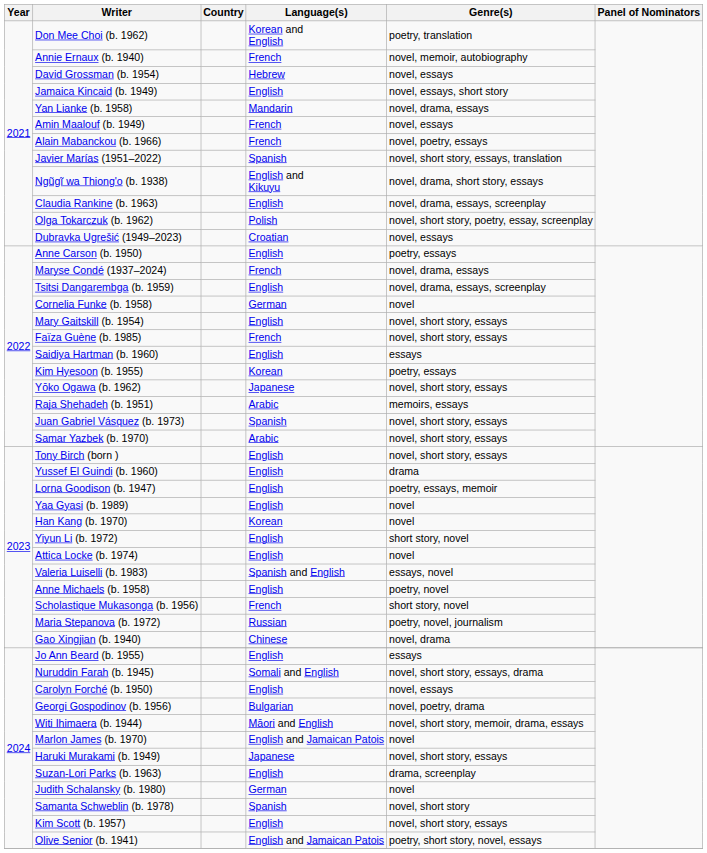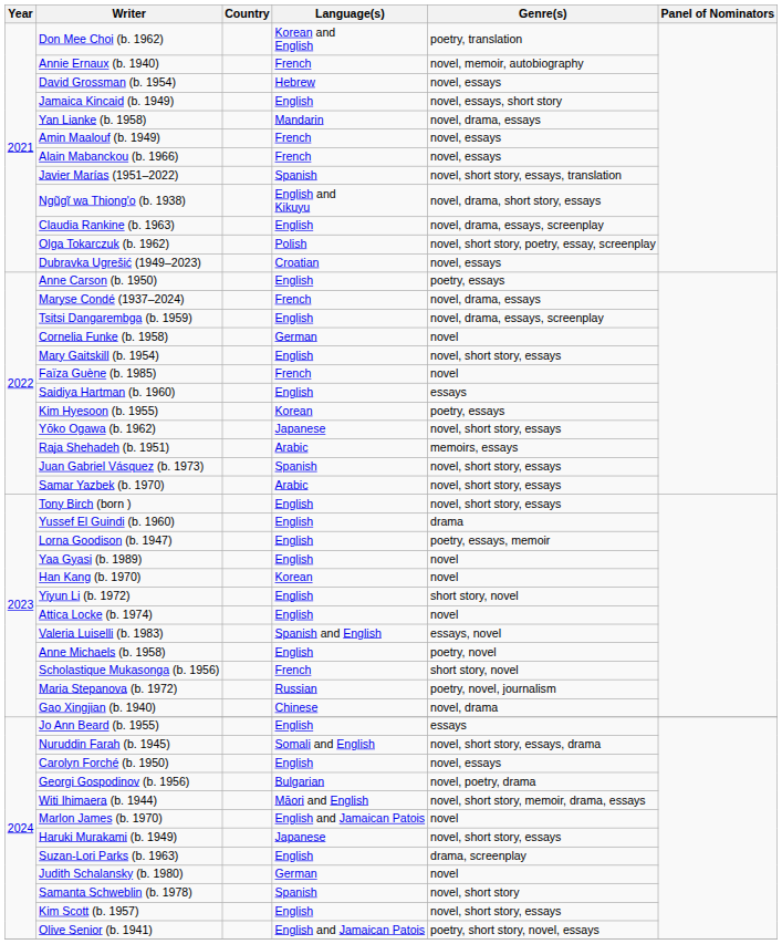 <table class="wikitable sortable">
 <tr>
 <th>Year</th>
 <th>Writer</th>
 <th>Country</th>
 <th>Language(s)</th>
 <th>Genre(s)</th>
 <th>Panel of Nominators</th>
 </tr>
 <tr>
 <td rowspan=12><a href='#'>2021</a></td>
 <td><a href='#'>Don Mee Choi</a> (b. 1962)</td>
 <td><br></td>
 <td><a href='#'>Korean</a> and <br><a href='#'>English</a></td>
 <td>poetry, translation</td>
 <td rowspan=12></td>
 </tr>
 <tr>
 <td><a href='#'>Annie Ernaux</a> (b. 1940)</td>
 <td></td>
 <td><a href='#'>French</a></td>
 <td>novel, memoir, autobiography</td>
 </tr>
 <tr>
 <td><a href='#'>David Grossman</a> (b. 1954)</td>
 <td></td>
 <td><a href='#'>Hebrew</a></td>
 <td>novel, essays</td>
 </tr>
 <tr>
 <td><a href='#'>Jamaica Kincaid</a> (b. 1949)</td>
 <td><br></td>
 <td><a href='#'>English</a></td>
 <td>novel, essays, short story</td>
 </tr>
 <tr>
 <td><a href='#'>Yan Lianke</a> (b. 1958)</td>
 <td></td>
 <td><a href='#'>Mandarin</a></td>
 <td>novel, drama, essays</td>
 </tr>
 <tr>
 <td><a href='#'>Amin Maalouf</a> (b. 1949)</td>
 <td><br></td>
 <td><a href='#'>French</a></td>
 <td>novel, essays</td>
 </tr>
 <tr>
 <td><a href='#'>Alain Mabanckou</a> (b. 1966)</td>
 <td><br></td>
 <td><a href='#'>French</a></td>
-<td>novel, poetry, essays</td>
+<td>novel, essays</td>
 </tr>
 <tr>
 <td><a href='#'>Javier Marías</a> (1951–2022)</td>
 <td></td>
 <td><a href='#'>Spanish</a></td>
 <td>novel, short story, essays, translation</td>
 </tr>
 <tr>
 <td><a href='#'>Ngũgĩ wa Thiong'o</a> (b. 1938)</td>
 <td></td>
 <td><a href='#'>English</a> and <br><a href='#'>Kikuyu</a></td>
 <td>novel, drama, short story, essays</td>
 </tr>
 <tr>
 <td><a href='#'>Claudia Rankine</a> (b. 1963)</td>
 <td></td>
 <td><a href='#'>English</a></td>
 <td>novel, drama, essays, screenplay</td>
 </tr>
 <tr>
 <td><a href='#'>Olga Tokarczuk</a> (b. 1962)</td>
 <td></td>
 <td><a href='#'>Polish</a></td>
 <td>novel, short story, poetry, essay, screenplay</td>
 </tr>
 <tr>
 <td><a href='#'>Dubravka Ugrešić</a> (1949–2023)</td>
 <td></td>
 <td><a href='#'>Croatian</a></td>
 <td>novel, essays</td>
 </tr>
 <tr>
 <td rowspan=12><a href='#'>2022</a></td>
 <td><a href='#'>Anne Carson</a> (b. 1950)</td>
 <td></td>
 <td><a href='#'>English</a></td>
 <td>poetry, essays</td>
 <td rowspan=12></td>
 </tr>
 <tr>
 <td><a href='#'>Maryse Condé</a> (1937–2024)</td>
 <td></td>
 <td><a href='#'>French</a></td>
 <td>novel, drama, essays</td>
 </tr>
 <tr>
 <td><a href='#'>Tsitsi Dangarembga</a> (b. 1959)</td>
 <td></td>
 <td><a href='#'>English</a></td>
 <td>novel, drama, essays, screenplay</td>
 </tr>
 <tr>
 <td><a href='#'>Cornelia Funke</a> (b. 1958)</td>
 <td></td>
 <td><a href='#'>German</a></td>
 <td>novel</td>
 </tr>
 <tr>
 <td><a href='#'>Mary Gaitskill</a> (b. 1954)</td>
 <td></td>
 <td><a href='#'>English</a></td>
 <td>novel, short story, essays</td>
 </tr>
 <tr>
 <td><a href='#'>Faïza Guène</a> (b. 1985)</td>
 <td></td>
 <td><a href='#'>French</a></td>
-<td>novel, short story, essays</td>
+<td>novel</td>
 </tr>
 <tr>
 <td><a href='#'>Saidiya Hartman</a> (b. 1960)</td>
 <td></td>
 <td><a href='#'>English</a></td>
 <td>essays</td>
 </tr>
 <tr>
 <td><a href='#'>Kim Hyesoon</a> (b. 1955)</td>
 <td></td>
 <td><a href='#'>Korean</a></td>
 <td>poetry, essays</td>
 </tr>
 <tr>
 <td><a href='#'>Yōko Ogawa</a> (b. 1962)</td>
 <td></td>
 <td><a href='#'>Japanese</a></td>
 <td>novel, short story, essays</td>
 </tr>
 <tr>
 <td><a href='#'>Raja Shehadeh</a> (b. 1951)</td>
 <td></td>
 <td><a href='#'>Arabic</a></td>
 <td>memoirs, essays</td>
 </tr>
 <tr>
 <td><a href='#'>Juan Gabriel Vásquez</a> (b. 1973)</td>
 <td></td>
 <td><a href='#'>Spanish</a></td>
 <td>novel, short story, essays</td>
 </tr>
 <tr>
 <td><a href='#'>Samar Yazbek</a> (b. 1970)</td>
 <td></td>
 <td><a href='#'>Arabic</a></td>
 <td>novel, short story, essays</td>
 </tr>
 <tr>
 <td rowspan=12><a href='#'>2023</a></td>
 <td><a href='#'>Tony Birch</a> (born )</td>
 <td></td>
 <td><a href='#'>English</a></td>
 <td>novel, short story, essays</td>
 <td rowspan=12></td>
 </tr>
 <tr>
 <td><a href='#'>Yussef El Guindi</a> (b. 1960)</td>
 <td><br></td>
 <td><a href='#'>English</a></td>
 <td>drama</td>
 </tr>
 <tr>
 <td><a href='#'>Lorna Goodison</a> (b. 1947)</td>
 <td></td>
 <td><a href='#'>English</a></td>
 <td>poetry, essays, memoir</td>
 </tr>
 <tr>
 <td><a href='#'>Yaa Gyasi</a> (b. 1989)</td>
 <td><br></td>
 <td><a href='#'>English</a></td>
 <td>novel</td>
 </tr>
 <tr>
 <td><a href='#'>Han Kang</a> (b. 1970)</td>
 <td></td>
 <td><a href='#'>Korean</a></td>
 <td>novel</td>
 </tr>
 <tr>
 <td><a href='#'>Yiyun Li</a> (b. 1972)</td>
 <td><br></td>
 <td><a href='#'>English</a></td>
 <td>short story, novel</td>
 </tr>
 <tr>
 <td><a href='#'>Attica Locke</a> (b. 1974)</td>
 <td></td>
 <td><a href='#'>English</a></td>
 <td>novel</td>
 </tr>
 <tr>
 <td><a href='#'>Valeria Luiselli</a> (b. 1983)</td>
 <td></td>
 <td><a href='#'>Spanish</a> and <a href='#'>English</a></td>
 <td>essays, novel</td>
 </tr>
 <tr>
 <td><a href='#'>Anne Michaels</a> (b. 1958)</td>
 <td></td>
 <td><a href='#'>English</a></td>
 <td>poetry, novel</td>
 </tr>
 <tr>
 <td><a href='#'>Scholastique Mukasonga</a> (b. 1956)</td>
 <td><br></td>
 <td><a href='#'>French</a></td>
 <td>short story, novel</td>
 </tr>
 <tr>
 <td><a href='#'>Maria Stepanova</a> (b. 1972)</td>
 <td></td>
 <td><a href='#'>Russian</a></td>
 <td>poetry, novel, journalism</td>
 </tr>
 <tr>
 <td><a href='#'>Gao Xingjian</a> (b. 1940)</td>
 <td><br></td>
 <td><a href='#'>Chinese</a></td>
 <td>novel, drama</td>
 </tr>
 <tr>
 <td rowspan=13><a href='#'>2024</a></td>
 </tr>
 <tr>
 <td><a href='#'>Jo Ann Beard</a> (b. 1955)</td>
 <td></td>
 <td><a href='#'>English</a></td>
 <td>essays</td>
 <td rowspan=12></td>
 </tr>
 <tr>
 <td><a href='#'>Nuruddin Farah</a> (b. 1945)</td>
 <td></td>
 <td><a href='#'>Somali</a> and <a href='#'>English</a></td>
 <td>novel, short story, essays, drama</td>
 </tr>
 <tr>
 <td><a href='#'>Carolyn Forché</a> (b. 1950)</td>
 <td></td>
 <td><a href='#'>English</a></td>
 <td>novel, essays</td>
 </tr>
 <tr>
 <td><a href='#'>Georgi Gospodinov</a> (b. 1956)</td>
 <td></td>
 <td><a href='#'>Bulgarian</a></td>
 <td>novel, poetry, drama</td>
 </tr>
 <tr>
 <td><a href='#'>Witi Ihimaera</a> (b. 1944)</td>
 <td></td>
 <td><a href='#'>Māori</a> and <a href='#'>English</a></td>
 <td>novel, short story, memoir, drama, essays</td>
 </tr>
 <tr>
 <td><a href='#'>Marlon James</a> (b. 1970)</td>
 <td></td>
 <td><a href='#'>English</a> and <a href='#'>Jamaican Patois</a></td>
 <td>novel</td>
 </tr>
 <tr>
 <td><a href='#'>Haruki Murakami</a> (b. 1949)</td>
 <td></td>
 <td><a href='#'>Japanese</a></td>
 <td>novel, short story, essays</td>
 </tr>
 <tr>
 <td><a href='#'>Suzan-Lori Parks</a> (b. 1963)</td>
 <td></td>
 <td><a href='#'>English</a></td>
 <td>drama, screenplay</td>
 </tr>
 <tr>
 <td><a href='#'>Judith Schalansky</a> (b. 1980)</td>
 <td></td>
 <td><a href='#'>German</a></td>
 <td>novel</td>
 </tr>
 <tr>
 <td><a href='#'>Samanta Schweblin</a> (b. 1978)</td>
 <td></td>
 <td><a href='#'>Spanish</a></td>
 <td>novel, short story</td>
 </tr>
 <tr>
 <td><a href='#'>Kim Scott</a> (b. 1957)</td>
 <td></td>
 <td><a href='#'>English</a></td>
 <td>novel, short story, essays</td>
 </tr>
 <tr>
 <td><a href='#'>Olive Senior</a> (b. 1941)</td>
 <td></td>
 <td><a href='#'>English</a> and <a href='#'>Jamaican Patois</a></td>
 <td>poetry, short story, novel, essays</td>
 </tr>
 <tr>
 </tr>
 </table>
